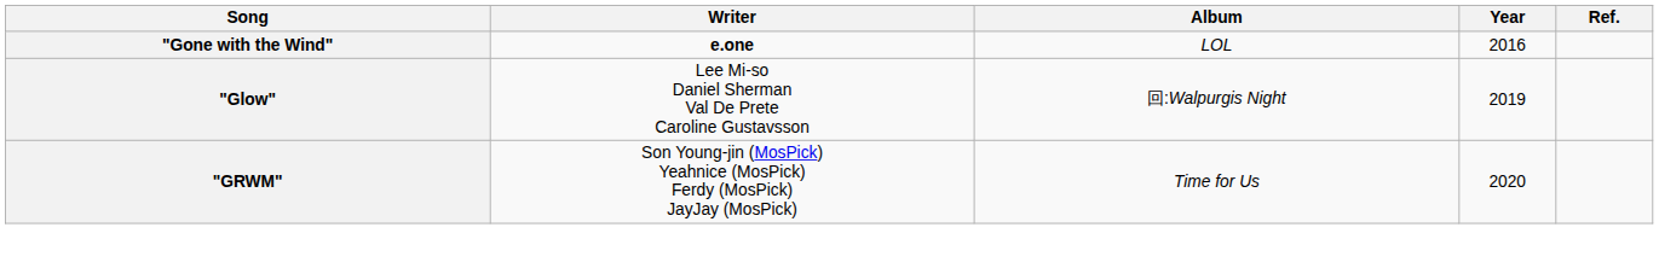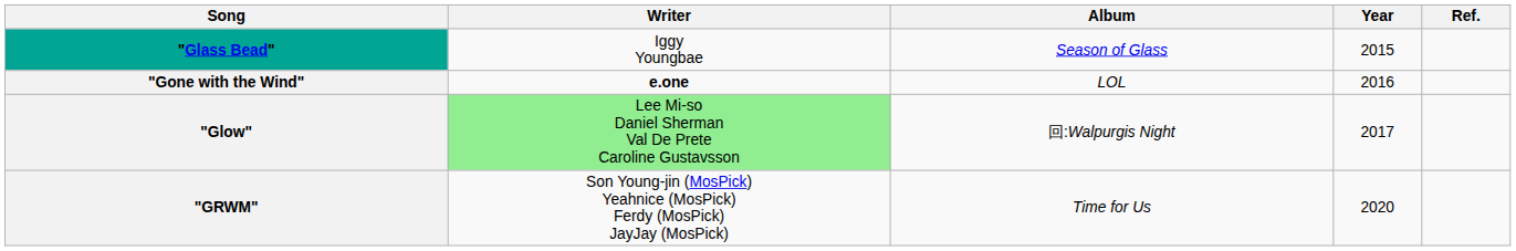 <table class="wikitable plainrowheaders" style="text-align:center; width:100%">
 <tr>
 <th style="width:25%">Song</th>
 <th style="width:25%">Writer</th>
 <th style="width:25%">Album</th>
 <th style="width:5%">Year</th>
 <th style="width:5%">Ref.</th>
+</tr>
+<tr>
+<th scope="row" style="background-color:#00A693 ">"<a href='#'>Glass Bead</a>"   </th>
+<td>Iggy<br>Youngbae</td>
+<td><em><a href='#'>Season of Glass</a></em></td>
+<td>2015</td>
+<td></td>
 </tr>
 <tr>
 <th scope="row">"Gone with the Wind" </th>
 <td><strong>e.one</strong></td>
 <td><em>LOL</em></td>
 <td>2016</td>
 <td></td>
 </tr>
 <tr>
 <th scope="row">"Glow" </th>
-<td>Lee Mi-so<br>Daniel Sherman<br>Val De Prete<br>Caroline Gustavsson</td>
+<td style="background: lightgreen;">Lee Mi-so<br>Daniel Sherman<br>Val De Prete<br>Caroline Gustavsson</td>
 <td>回:<em>Walpurgis Night</em></td>
-<td>2019</td>
+<td>2017</td>
 <td></td>
 </tr>
 <tr>
 <th scope="row">"GRWM"</th>
 <td>Son Young-jin (<a href='#'>MosPick</a>)<br>Yeahnice (MosPick)<br>Ferdy (MosPick)<br>JayJay (MosPick)</td>
 <td><em>Time for Us</em></td>
 <td>2020</td>
 <td></td>
 </tr>
 </table>
